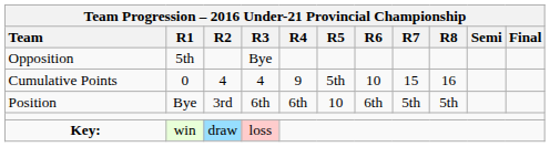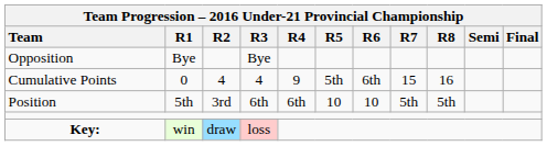 <table class="wikitable collapsible" style="text-align:center; line-height:100%; width:60%; font-size:90%">
 <tr>
 <th colspan=100%>Team Progression – 2016 Under-21 Provincial Championship</th>
 </tr>
 <tr>
 <th style="text-align:left; width:30%;">Team</th>
 <th style="width:7%;">R1</th>
 <th style="width:7%;">R2</th>
 <th style="width:7%;">R3</th>
 <th style="width:7%;">R4</th>
 <th style="width:7%;">R5</th>
 <th style="width:7%;">R6</th>
 <th style="width:7%;">R7</th>
 <th style="width:7%;">R8</th>
 <th style="width:7%;">Semi</th>
 <th style="width:7%;">Final</th>
 </tr>
 <tr>
 <td align=left>Opposition</td>
-<td>5th</td>
+<td>Bye</td>
 <td></td>
 <td>Bye</td>
 <td></td>
 <td></td>
 <td></td>
 <td></td>
 <td></td>
 <td> </td>
 <td> </td>
 </tr>
 <tr>
 <td align=left>Cumulative Points</td>
 <td>0</td>
 <td>4</td>
 <td>4</td>
 <td>9</td>
 <td>5th</td>
-<td>10</td>
+<td>6th</td>
 <td>15</td>
 <td>16</td>
 <td> </td>
 <td> </td>
 </tr>
 <tr>
 <td align=left>Position</td>
-<td>Bye</td>
+<td>5th</td>
 <td>3rd</td>
 <td>6th</td>
 <td>6th</td>
 <td>10</td>
-<td>6th</td>
+<td>10</td>
 <td>5th</td>
 <td>5th</td>
 <td> </td>
 <td> </td>
 </tr>
 <tr>
 <td colspan="100%" style="text-align:center;"></td>
 </tr>
 <tr>
 <td><strong>Key:</strong></td>
 <td style="background:#E8FFD8;">win</td>
 <td style="background:#97DEFF;">draw</td>
 <td style="background:#FFCCCC;">loss</td>
 <td colspan="100%"></td>
 </tr>
 </table>
